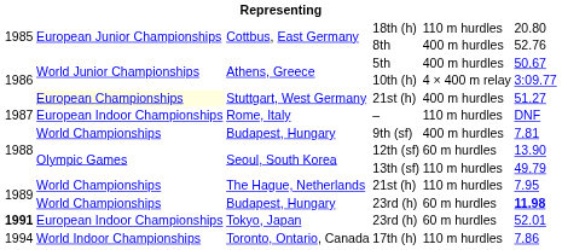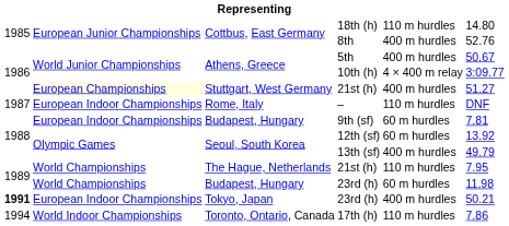 <table>
 <tr>
 <th colspan="6">Representing </th>
 </tr>
 <tr>
 <td rowspan=2>1985</td>
 <td rowspan=2><a href='#'>European Junior Championships</a></td>
 <td rowspan=2><a href='#'>Cottbus</a>, <a href='#'>East Germany</a></td>
 <td>18th (h)</td>
 <td>110 m hurdles</td>
-<td>20.80</td>
+<td>14.80</td>
 </tr>
 <tr>
 <td>8th</td>
 <td>400 m hurdles</td>
 <td>52.76</td>
 </tr>
 <tr>
 <td rowspan=3>1986</td>
 <td rowspan=2><a href='#'>World Junior Championships</a></td>
 <td rowspan=2><a href='#'>Athens, Greece</a></td>
 <td>5th</td>
 <td>400 m hurdles</td>
 <td><a href='#'>50.67</a></td>
 </tr>
 <tr>
 <td>10th (h)</td>
 <td>4 × 400 m relay</td>
 <td><a href='#'>3:09.77</a></td>
 </tr>
 <tr>
 <td style="background: lightyellow;"><a href='#'>European Championships</a></td>
 <td><a href='#'>Stuttgart, West Germany</a></td>
 <td>21st (h)</td>
 <td>400 m hurdles</td>
 <td><a href='#'>51.27</a></td>
 </tr>
 <tr>
 <td>1987</td>
 <td><a href='#'>European Indoor Championships</a></td>
 <td><a href='#'>Rome, Italy</a></td>
 <td>–</td>
 <td>110 m hurdles</td>
 <td><a href='#'>DNF</a></td>
 </tr>
 <tr>
 <td rowspan=3>1988</td>
-<td><a href='#'>World Championships</a></td>
+<td><a href='#'>European Indoor Championships</a></td>
 <td><a href='#'>Budapest, Hungary</a></td>
 <td>9th (sf)</td>
-<td>400 m hurdles</td>
+<td>60 m hurdles</td>
 <td><a href='#'>7.81</a></td>
 </tr>
 <tr>
 <td rowspan=2><a href='#'>Olympic Games</a></td>
 <td rowspan=2><a href='#'>Seoul, South Korea</a></td>
 <td>12th (sf)</td>
 <td>60 m hurdles</td>
-<td><a href='#'>13.90</a></td>
+<td><a href='#'>13.92</a></td>
 </tr>
 <tr>
 <td>13th (sf)</td>
-<td>110 m hurdles</td>
+<td>400 m hurdles</td>
 <td><a href='#'>49.79</a></td>
 </tr>
 <tr>
 <td rowspan=2>1989</td>
 <td><a href='#'>World Championships</a></td>
 <td><a href='#'>The Hague, Netherlands</a></td>
 <td>21st (h)</td>
 <td>110 m hurdles</td>
 <td><a href='#'>7.95</a></td>
 </tr>
 <tr>
 <td><a href='#'>World Championships</a></td>
 <td><a href='#'>Budapest, Hungary</a></td>
 <td>23rd (h)</td>
 <td>60 m hurdles</td>
-<td><strong><a href='#'>11.98</a></strong></td>
+<td><a href='#'>11.98</a></td>
 </tr>
 <tr>
 <td><strong>1991</strong></td>
 <td><a href='#'>European Indoor Championships</a></td>
 <td><a href='#'>Tokyo, Japan</a></td>
 <td>23rd (h)</td>
-<td>60 m hurdles</td>
-<td><a href='#'>52.01</a></td>
+<td>400 m hurdles</td>
+<td><a href='#'>50.21</a></td>
 </tr>
 <tr>
 <td>1994</td>
 <td><a href='#'>World Indoor Championships</a></td>
 <td><a href='#'>Toronto, Ontario</a>, Canada</td>
 <td>17th (h)</td>
 <td>110 m hurdles</td>
 <td><a href='#'>7.86</a></td>
 </tr>
 </table>
